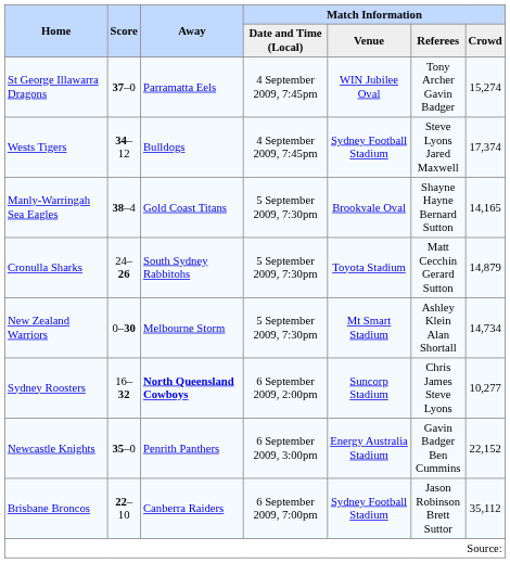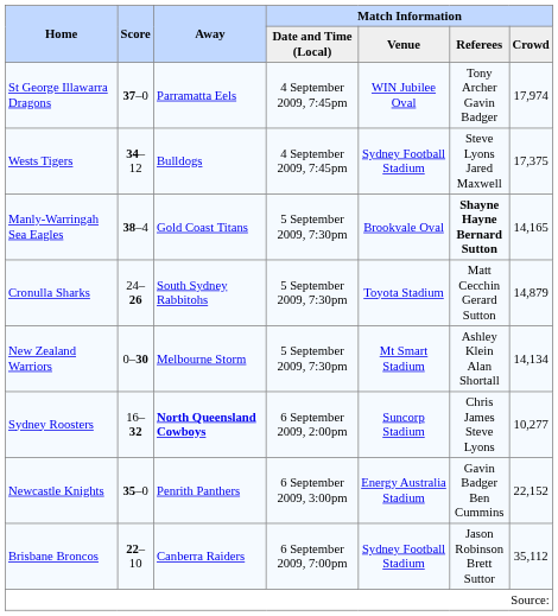 <table border="1" cellpadding="3" cellspacing="0" style="border-collapse:collapse; font-size:90%; width:100%;">
 <tr style="background:#c1d8ff;">
 <th rowspan="2" style="width:21%;">Home</th>
 <th rowspan="2" style="width:6%;">Score</th>
 <th rowspan="2" style="width:21%;">Away</th>
 <th colspan=6>Match Information</th>
 </tr>
 <tr style="background:#efefef;">
 <th width=17%>Date and Time (Local)</th>
 <th width=17%>Venue</th>
 <th width=11%>Referees</th>
 <th width=7%>Crowd</th>
 </tr>
 <tr style="text-align:center; background:#f5faff;">
 <td align=left> <a href='#'>St George Illawarra Dragons</a></td>
 <td><strong>37</strong>–0</td>
 <td align=left> <a href='#'>Parramatta Eels</a></td>
 <td>4 September 2009, 7:45pm</td>
 <td><a href='#'>WIN Jubilee Oval</a></td>
 <td>Tony Archer<br>Gavin Badger</td>
-<td>15,274</td>
+<td>17,974</td>
 </tr>
 <tr style="text-align:center; background:#f5faff;">
 <td align=left> <a href='#'>Wests Tigers</a></td>
 <td><strong>34</strong>–12</td>
 <td align=left> <a href='#'>Bulldogs</a></td>
 <td>4 September 2009, 7:45pm</td>
 <td><a href='#'>Sydney Football Stadium</a></td>
 <td>Steve Lyons<br>Jared Maxwell</td>
-<td>17,374</td>
+<td>17,375</td>
 </tr>
 <tr style="text-align:center; background:#f5faff;">
 <td align=left> <a href='#'>Manly-Warringah Sea Eagles</a></td>
 <td><strong>38</strong>–4</td>
 <td align=left> <a href='#'>Gold Coast Titans</a></td>
 <td>5 September 2009, 7:30pm</td>
 <td><a href='#'>Brookvale Oval</a></td>
-<td>Shayne Hayne<br>Bernard Sutton</td>
+<td><strong>Shayne Hayne<br>Bernard Sutton</strong></td>
 <td>14,165</td>
 </tr>
 <tr style="text-align:center; background:#f5faff;">
 <td align=left> <a href='#'>Cronulla Sharks</a></td>
 <td>24–<strong>26</strong></td>
 <td align=left> <a href='#'>South Sydney Rabbitohs</a></td>
 <td>5 September 2009, 7:30pm</td>
 <td><a href='#'>Toyota Stadium</a></td>
 <td>Matt Cecchin<br>Gerard Sutton</td>
 <td>14,879</td>
 </tr>
 <tr style="text-align:center; background:#f5faff;">
 <td align=left> <a href='#'>New Zealand Warriors</a></td>
 <td>0–<strong>30</strong></td>
 <td align=left> <a href='#'>Melbourne Storm</a></td>
 <td>5 September 2009, 7:30pm</td>
 <td><a href='#'>Mt Smart Stadium</a></td>
 <td>Ashley Klein<br>Alan Shortall</td>
-<td>14,734</td>
+<td>14,134</td>
 </tr>
 <tr style="text-align:center; background:#f5faff;">
 <td align=left> <a href='#'>Sydney Roosters</a></td>
 <td>16–<strong>32</strong></td>
 <td align=left><strong> <a href='#'>North Queensland Cowboys</a></strong></td>
 <td>6 September 2009, 2:00pm</td>
 <td><a href='#'>Suncorp Stadium</a></td>
 <td>Chris James<br>Steve Lyons</td>
 <td>10,277</td>
 </tr>
 <tr style="text-align:center; background:#f5faff;">
 <td align=left> <a href='#'>Newcastle Knights</a></td>
 <td><strong>35</strong>–0</td>
 <td align=left> <a href='#'>Penrith Panthers</a></td>
 <td>6 September 2009, 3:00pm</td>
 <td><a href='#'>Energy Australia Stadium</a></td>
 <td>Gavin Badger<br>Ben Cummins</td>
 <td>22,152</td>
 </tr>
 <tr style="text-align:center; background:#f5faff;">
 <td align=left> <a href='#'>Brisbane Broncos</a></td>
 <td><strong>22</strong>–10</td>
 <td align=left> <a href='#'>Canberra Raiders</a></td>
 <td>6 September 2009, 7:00pm</td>
 <td><a href='#'>Sydney Football Stadium</a></td>
 <td>Jason Robinson<br>Brett Suttor</td>
 <td>35,112</td>
 </tr>
 <tr>
 <td colspan="7" style="text-align:right;">Source: </td>
 </tr>
 </table>
